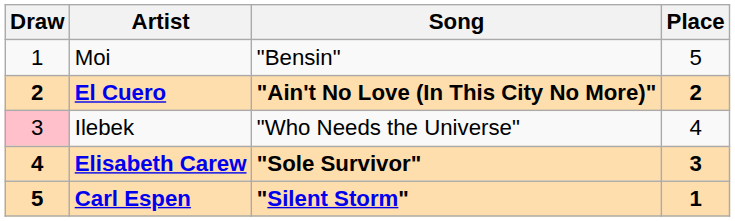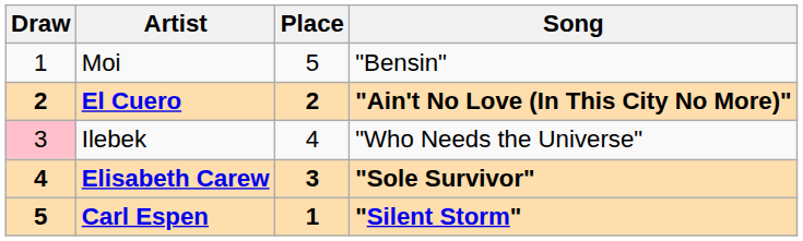 <table class="sortable wikitable" style="margin:1em auto 1em auto; text-align:center">
 <tr>
 <th>Draw</th>
 <th>Artist</th>
+<th>Place</th>
 <th>Song</th>
-<th>Place</th>
 </tr>
 <tr>
 <td>1</td>
 <td align="left">Moi</td>
+<td data-sort-value="4">5</td>
 <td align="left">"Bensin"</td>
-<td data-sort-value="4">5</td>
 </tr>
 <tr style="background:navajowhite; font-weight:bold;">
 <td>2</td>
 <td align="left"><a href='#'>El Cuero</a></td>
+<td>2</td>
 <td align="left">"Ain't No Love (In This City No More)"</td>
-<td>2</td>
 </tr>
 <tr>
 <td style="background: pink;">3</td>
 <td align="left">Ilebek</td>
+<td data-sort-value="4">4</td>
 <td align="left">"Who Needs the Universe"</td>
-<td data-sort-value="4">4</td>
 </tr>
 <tr style="background:navajowhite; font-weight:bold;">
 <td>4</td>
 <td align="left"><a href='#'>Elisabeth Carew</a></td>
+<td>3</td>
 <td align="left">"Sole Survivor"</td>
-<td>3</td>
 </tr>
 <tr style="background:navajowhite; font-weight:bold;">
 <td>5</td>
 <td align="left"><a href='#'>Carl Espen</a></td>
+<td>1</td>
 <td align="left">"<a href='#'>Silent Storm</a>"</td>
-<td>1</td>
 </tr>
 </table>
